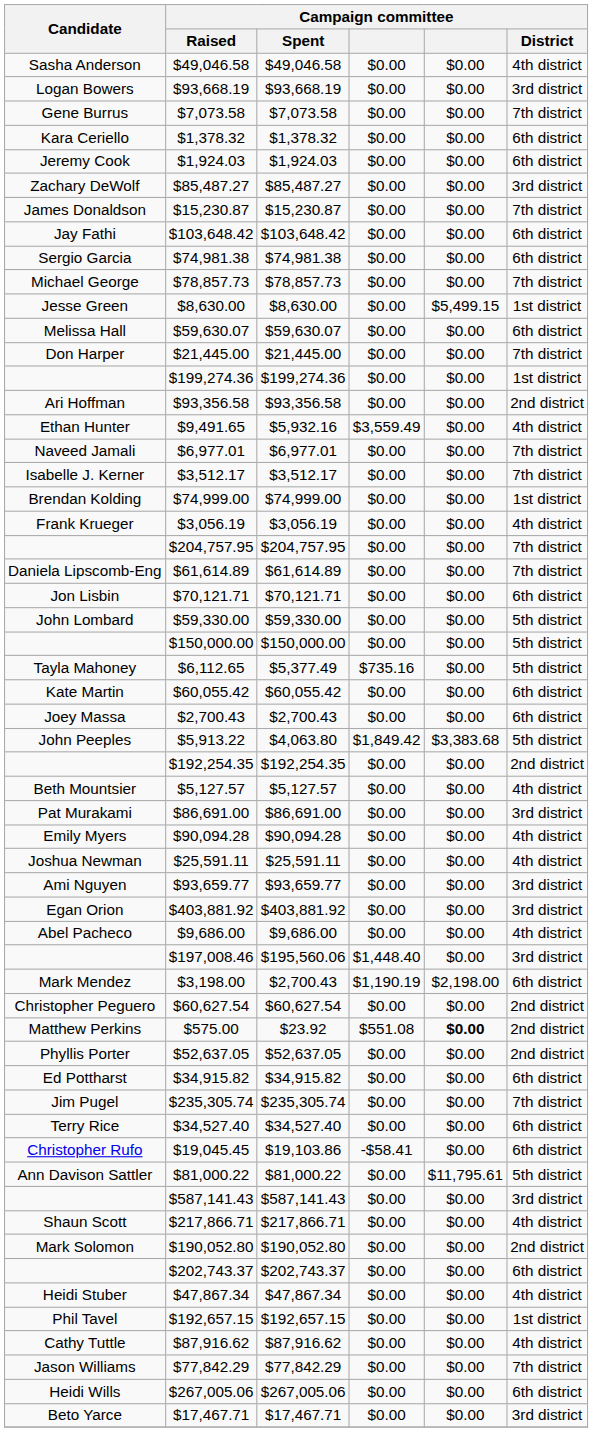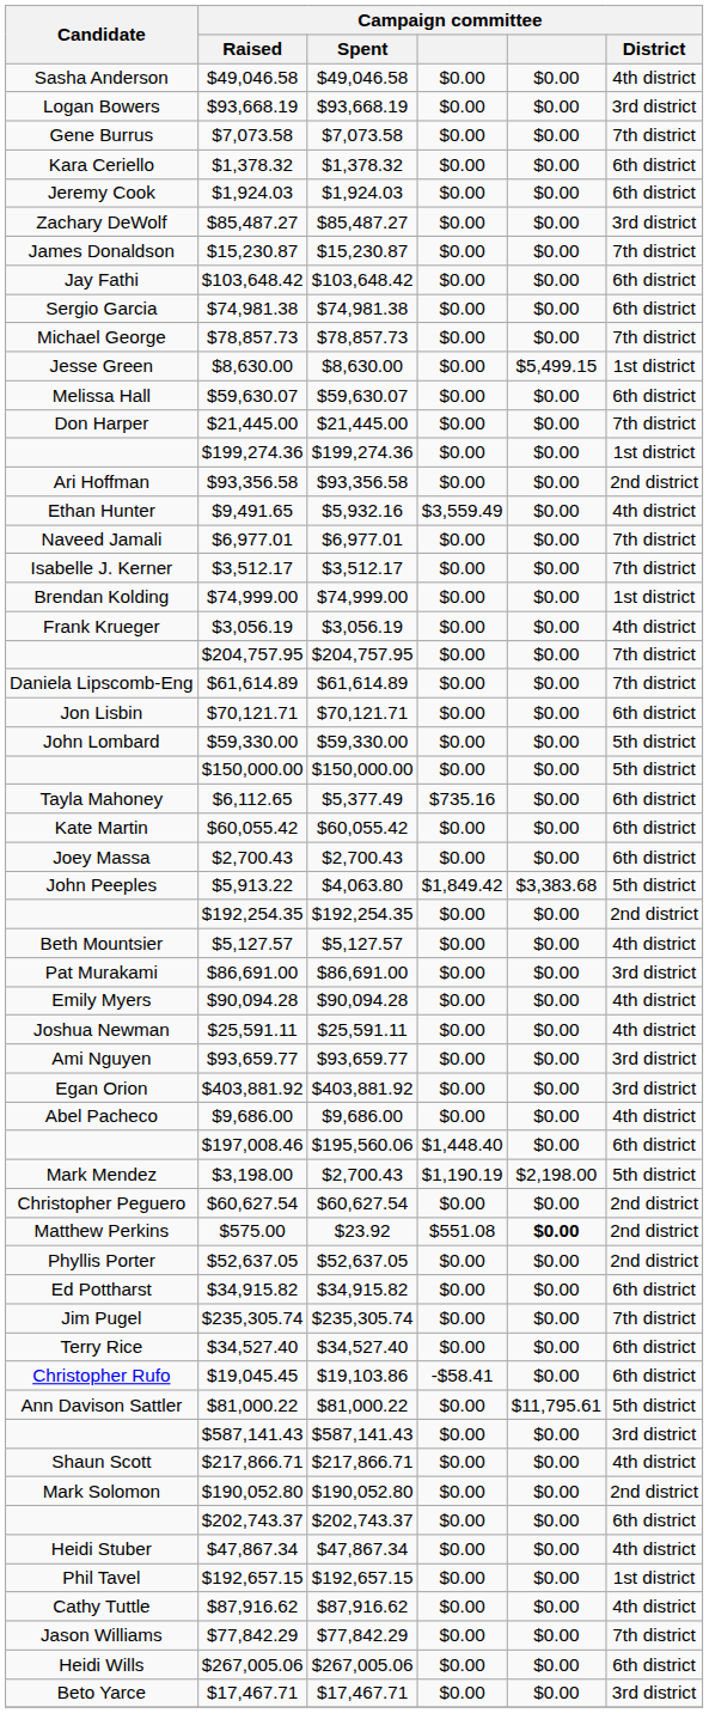 <table class="wikitable sortable" style="font-size:90%;text-align:center;">
 <tr>
 <th rowspan="2">Candidate</th>
 <th colspan="8">Campaign committee</th>
 </tr>
 <tr>
 <th>Raised</th>
 <th>Spent</th>
 <th data-sort-type=currency></th>
 <th></th>
 <th>District</th>
 </tr>
 <tr>
 <td>Sasha Anderson</td>
 <td>$49,046.58</td>
 <td>$49,046.58</td>
 <td>$0.00</td>
 <td>$0.00</td>
 <td>4th district</td>
 </tr>
 <tr>
 <td>Logan Bowers</td>
 <td>$93,668.19</td>
 <td>$93,668.19</td>
 <td>$0.00</td>
 <td>$0.00</td>
 <td>3rd district</td>
 </tr>
 <tr>
 <td>Gene Burrus</td>
 <td>$7,073.58</td>
 <td>$7,073.58</td>
 <td>$0.00</td>
 <td>$0.00</td>
 <td>7th district</td>
 </tr>
 <tr>
 <td>Kara Ceriello</td>
 <td>$1,378.32</td>
 <td>$1,378.32</td>
 <td>$0.00</td>
 <td>$0.00</td>
 <td>6th district</td>
 </tr>
 <tr>
 <td>Jeremy Cook</td>
 <td>$1,924.03</td>
 <td>$1,924.03</td>
 <td>$0.00</td>
 <td>$0.00</td>
 <td>6th district</td>
 </tr>
 <tr>
 <td>Zachary DeWolf</td>
 <td>$85,487.27</td>
 <td>$85,487.27</td>
 <td>$0.00</td>
 <td>$0.00</td>
 <td>3rd district</td>
 </tr>
 <tr>
 <td>James Donaldson</td>
 <td>$15,230.87</td>
 <td>$15,230.87</td>
 <td>$0.00</td>
 <td>$0.00</td>
 <td>7th district</td>
 </tr>
 <tr>
 <td>Jay Fathi</td>
 <td>$103,648.42</td>
 <td>$103,648.42</td>
 <td>$0.00</td>
 <td>$0.00</td>
 <td>6th district</td>
 </tr>
 <tr>
 <td>Sergio Garcia</td>
 <td>$74,981.38</td>
 <td>$74,981.38</td>
 <td>$0.00</td>
 <td>$0.00</td>
 <td>6th district</td>
 </tr>
 <tr>
 <td>Michael George</td>
 <td>$78,857.73</td>
 <td>$78,857.73</td>
 <td>$0.00</td>
 <td>$0.00</td>
 <td>7th district</td>
 </tr>
 <tr>
 <td>Jesse Green</td>
 <td>$8,630.00</td>
 <td>$8,630.00</td>
 <td>$0.00</td>
 <td>$5,499.15</td>
 <td>1st district</td>
 </tr>
 <tr>
 <td>Melissa Hall</td>
 <td>$59,630.07</td>
 <td>$59,630.07</td>
 <td>$0.00</td>
 <td>$0.00</td>
 <td>6th district</td>
 </tr>
 <tr>
 <td>Don Harper</td>
 <td>$21,445.00</td>
 <td>$21,445.00</td>
 <td>$0.00</td>
 <td>$0.00</td>
 <td>7th district</td>
 </tr>
 <tr>
 <td></td>
 <td>$199,274.36</td>
 <td>$199,274.36</td>
 <td>$0.00</td>
 <td>$0.00</td>
 <td>1st district</td>
 </tr>
 <tr>
 <td>Ari Hoffman</td>
 <td>$93,356.58</td>
 <td>$93,356.58</td>
 <td>$0.00</td>
 <td>$0.00</td>
 <td>2nd district</td>
 </tr>
 <tr>
 <td>Ethan Hunter</td>
 <td>$9,491.65</td>
 <td>$5,932.16</td>
 <td>$3,559.49</td>
 <td>$0.00</td>
 <td>4th district</td>
 </tr>
 <tr>
 <td>Naveed Jamali</td>
 <td>$6,977.01</td>
 <td>$6,977.01</td>
 <td>$0.00</td>
 <td>$0.00</td>
 <td>7th district</td>
 </tr>
 <tr>
 <td>Isabelle J. Kerner</td>
 <td>$3,512.17</td>
 <td>$3,512.17</td>
 <td>$0.00</td>
 <td>$0.00</td>
 <td>7th district</td>
 </tr>
 <tr>
 <td>Brendan Kolding</td>
 <td>$74,999.00</td>
 <td>$74,999.00</td>
 <td>$0.00</td>
 <td>$0.00</td>
 <td>1st district</td>
 </tr>
 <tr>
 <td>Frank Krueger</td>
 <td>$3,056.19</td>
 <td>$3,056.19</td>
 <td>$0.00</td>
 <td>$0.00</td>
 <td>4th district</td>
 </tr>
 <tr>
 <td></td>
 <td>$204,757.95</td>
 <td>$204,757.95</td>
 <td>$0.00</td>
 <td>$0.00</td>
 <td>7th district</td>
 </tr>
 <tr>
 <td>Daniela Lipscomb-Eng</td>
 <td>$61,614.89</td>
 <td>$61,614.89</td>
 <td>$0.00</td>
 <td>$0.00</td>
 <td>7th district</td>
 </tr>
 <tr>
 <td>Jon Lisbin</td>
 <td>$70,121.71</td>
 <td>$70,121.71</td>
 <td>$0.00</td>
 <td>$0.00</td>
 <td>6th district</td>
 </tr>
 <tr>
 <td>John Lombard</td>
 <td>$59,330.00</td>
 <td>$59,330.00</td>
 <td>$0.00</td>
 <td>$0.00</td>
 <td>5th district</td>
 </tr>
 <tr>
 <td></td>
 <td>$150,000.00</td>
 <td>$150,000.00</td>
 <td>$0.00</td>
 <td>$0.00</td>
 <td>5th district</td>
 </tr>
 <tr>
 <td>Tayla Mahoney</td>
 <td>$6,112.65</td>
 <td>$5,377.49</td>
 <td>$735.16</td>
 <td>$0.00</td>
-<td>5th district</td>
+<td>6th district</td>
 </tr>
 <tr>
 <td>Kate Martin</td>
 <td>$60,055.42</td>
 <td>$60,055.42</td>
 <td>$0.00</td>
 <td>$0.00</td>
 <td>6th district</td>
 </tr>
 <tr>
 <td>Joey Massa</td>
 <td>$2,700.43</td>
 <td>$2,700.43</td>
 <td>$0.00</td>
 <td>$0.00</td>
 <td>6th district</td>
 </tr>
 <tr>
 <td>John Peeples</td>
 <td>$5,913.22</td>
 <td>$4,063.80</td>
 <td>$1,849.42</td>
 <td>$3,383.68</td>
 <td>5th district</td>
 </tr>
 <tr>
 <td></td>
 <td>$192,254.35</td>
 <td>$192,254.35</td>
 <td>$0.00</td>
 <td>$0.00</td>
 <td>2nd district</td>
 </tr>
 <tr>
 <td>Beth Mountsier</td>
 <td>$5,127.57</td>
 <td>$5,127.57</td>
 <td>$0.00</td>
 <td>$0.00</td>
 <td>4th district</td>
 </tr>
 <tr>
 <td>Pat Murakami</td>
 <td>$86,691.00</td>
 <td>$86,691.00</td>
 <td>$0.00</td>
 <td>$0.00</td>
 <td>3rd district</td>
 </tr>
 <tr>
 <td>Emily Myers</td>
 <td>$90,094.28</td>
 <td>$90,094.28</td>
 <td>$0.00</td>
 <td>$0.00</td>
 <td>4th district</td>
 </tr>
 <tr>
 <td>Joshua Newman</td>
 <td>$25,591.11</td>
 <td>$25,591.11</td>
 <td>$0.00</td>
 <td>$0.00</td>
 <td>4th district</td>
 </tr>
 <tr>
 <td>Ami Nguyen</td>
 <td>$93,659.77</td>
 <td>$93,659.77</td>
 <td>$0.00</td>
 <td>$0.00</td>
 <td>3rd district</td>
 </tr>
 <tr>
 <td>Egan Orion</td>
 <td>$403,881.92</td>
 <td>$403,881.92</td>
 <td>$0.00</td>
 <td>$0.00</td>
 <td>3rd district</td>
 </tr>
 <tr>
 <td>Abel Pacheco</td>
 <td>$9,686.00</td>
 <td>$9,686.00</td>
 <td>$0.00</td>
 <td>$0.00</td>
 <td>4th district</td>
 </tr>
 <tr>
 <td></td>
 <td>$197,008.46</td>
 <td>$195,560.06</td>
 <td>$1,448.40</td>
 <td>$0.00</td>
-<td>3rd district</td>
+<td>6th district</td>
 </tr>
 <tr>
 <td>Mark Mendez</td>
 <td>$3,198.00</td>
 <td>$2,700.43</td>
 <td>$1,190.19</td>
 <td>$2,198.00</td>
-<td>6th district</td>
+<td>5th district</td>
 </tr>
 <tr>
 <td>Christopher Peguero</td>
 <td>$60,627.54</td>
 <td>$60,627.54</td>
 <td>$0.00</td>
 <td>$0.00</td>
 <td>2nd district</td>
 </tr>
 <tr>
 <td>Matthew Perkins</td>
 <td>$575.00</td>
 <td>$23.92</td>
 <td>$551.08</td>
 <td><strong>$0.00</strong></td>
 <td>2nd district</td>
 </tr>
 <tr>
 <td>Phyllis Porter</td>
 <td>$52,637.05</td>
 <td>$52,637.05</td>
 <td>$0.00</td>
 <td>$0.00</td>
 <td>2nd district</td>
 </tr>
 <tr>
 <td>Ed Pottharst</td>
 <td>$34,915.82</td>
 <td>$34,915.82</td>
 <td>$0.00</td>
 <td>$0.00</td>
 <td>6th district</td>
 </tr>
 <tr>
 <td>Jim Pugel</td>
 <td>$235,305.74</td>
 <td>$235,305.74</td>
 <td>$0.00</td>
 <td>$0.00</td>
 <td>7th district</td>
 </tr>
 <tr>
 <td>Terry Rice</td>
 <td>$34,527.40</td>
 <td>$34,527.40</td>
 <td>$0.00</td>
 <td>$0.00</td>
 <td>6th district</td>
 </tr>
 <tr>
 <td><a href='#'>Christopher Rufo</a></td>
 <td>$19,045.45</td>
 <td>$19,103.86</td>
 <td>-$58.41</td>
 <td>$0.00</td>
 <td>6th district</td>
 </tr>
 <tr>
 <td>Ann Davison Sattler</td>
 <td>$81,000.22</td>
 <td>$81,000.22</td>
 <td>$0.00</td>
 <td>$11,795.61</td>
 <td>5th district</td>
 </tr>
 <tr>
 <td></td>
 <td>$587,141.43</td>
 <td>$587,141.43</td>
 <td>$0.00</td>
 <td>$0.00</td>
 <td>3rd district</td>
 </tr>
 <tr>
 <td>Shaun Scott</td>
 <td>$217,866.71</td>
 <td>$217,866.71</td>
 <td>$0.00</td>
 <td>$0.00</td>
 <td>4th district</td>
 </tr>
 <tr>
 <td>Mark Solomon</td>
 <td>$190,052.80</td>
 <td>$190,052.80</td>
 <td>$0.00</td>
 <td>$0.00</td>
 <td>2nd district</td>
 </tr>
 <tr>
 <td></td>
 <td>$202,743.37</td>
 <td>$202,743.37</td>
 <td>$0.00</td>
 <td>$0.00</td>
 <td>6th district</td>
 </tr>
 <tr>
 <td>Heidi Stuber</td>
 <td>$47,867.34</td>
 <td>$47,867.34</td>
 <td>$0.00</td>
 <td>$0.00</td>
 <td>4th district</td>
 </tr>
 <tr>
 <td>Phil Tavel</td>
 <td>$192,657.15</td>
 <td>$192,657.15</td>
 <td>$0.00</td>
 <td>$0.00</td>
 <td>1st district</td>
 </tr>
 <tr>
 <td>Cathy Tuttle</td>
 <td>$87,916.62</td>
 <td>$87,916.62</td>
 <td>$0.00</td>
 <td>$0.00</td>
 <td>4th district</td>
 </tr>
 <tr>
 <td>Jason Williams</td>
 <td>$77,842.29</td>
 <td>$77,842.29</td>
 <td>$0.00</td>
 <td>$0.00</td>
 <td>7th district</td>
 </tr>
 <tr>
 <td>Heidi Wills</td>
 <td>$267,005.06</td>
 <td>$267,005.06</td>
 <td>$0.00</td>
 <td>$0.00</td>
 <td>6th district</td>
 </tr>
 <tr>
 <td>Beto Yarce</td>
 <td>$17,467.71</td>
 <td>$17,467.71</td>
 <td>$0.00</td>
 <td>$0.00</td>
 <td>3rd district</td>
 </tr>
 <tr>
 </tr>
 </table>
